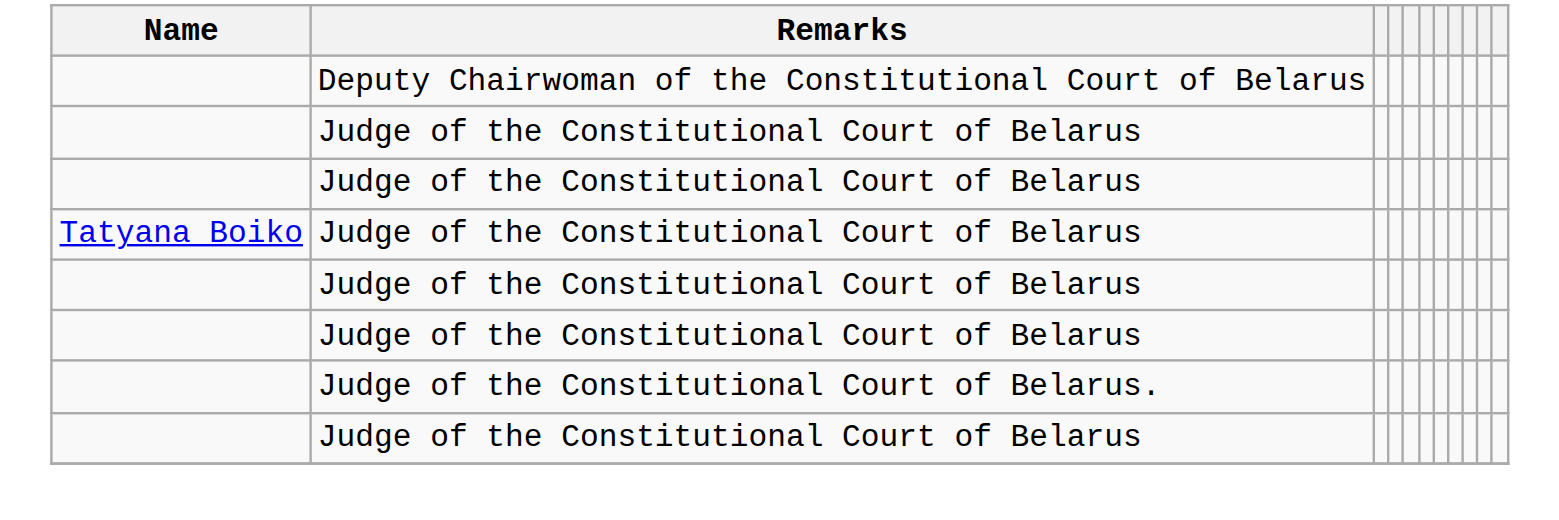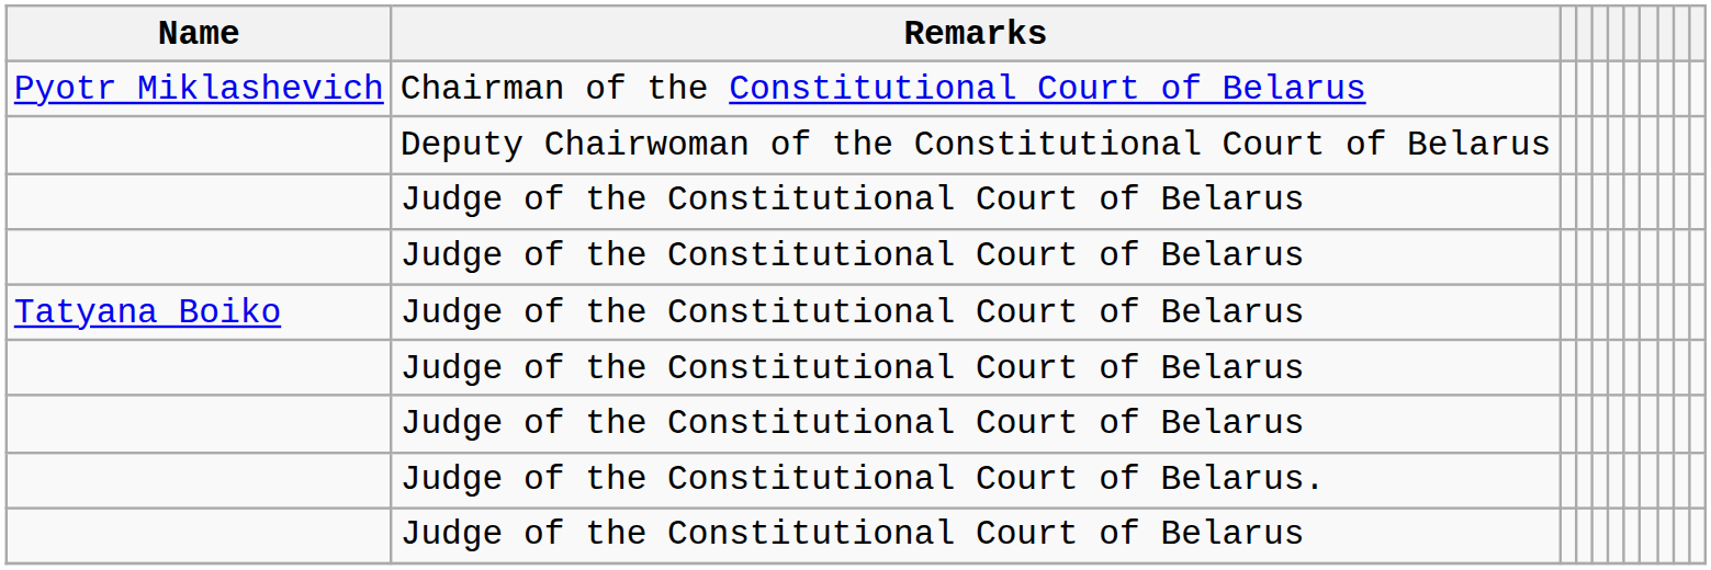 <table class="wikitable sortable" style="margin: auto">
 <tr>
 <th>Name</th>
 <th>Remarks</th>
 <th></th>
 <th></th>
 <th></th>
 <th></th>
 <th></th>
 <th></th>
 <th></th>
 <th></th>
 <th></th>
+</tr>
+<tr>
+<td><a href='#'>Pyotr Miklashevich</a></td>
+<td>Chairman of the <a href='#'>Constitutional Court of Belarus</a></td>
+<td style="text-align:center;"></td>
+<td style="text-align:center;"></td>
+<td style="text-align:center;"></td>
+<td style="text-align:center;"></td>
+<td style="text-align:center;"></td>
+<td style="text-align:center;"></td>
+<td style="text-align:center;"></td>
+<td style="text-align:center;"></td>
+<td style="text-align:center;"></td>
 </tr>
 <tr>
 <td></td>
 <td>Deputy Chairwoman of the Constitutional Court of Belarus</td>
 <td style="text-align:center;"></td>
 <td style="text-align:center;"></td>
 <td style="text-align:center;"></td>
 <td></td>
 <td></td>
 <td></td>
 <td></td>
 <td></td>
 <td></td>
 </tr>
 <tr>
 <td></td>
 <td>Judge of the Constitutional Court of Belarus</td>
 <td style="text-align:center;"></td>
 <td style="text-align:center;"></td>
 <td style="text-align:center;"></td>
 <td></td>
 <td></td>
 <td></td>
 <td></td>
 <td></td>
 <td></td>
 </tr>
 <tr>
 <td></td>
 <td>Judge of the Constitutional Court of Belarus</td>
 <td style="text-align:center;"></td>
 <td style="text-align:center;"></td>
 <td style="text-align:center;"></td>
 <td></td>
 <td></td>
 <td></td>
 <td></td>
 <td></td>
 <td></td>
 </tr>
 <tr>
 <td><a href='#'>Tatyana Boiko</a></td>
 <td>Judge of the Constitutional Court of Belarus</td>
 <td style="text-align:center;"></td>
 <td style="text-align:center;"></td>
 <td style="text-align:center;"></td>
 <td></td>
 <td></td>
 <td></td>
 <td></td>
 <td></td>
 <td></td>
 </tr>
 <tr>
 <td></td>
 <td>Judge of the Constitutional Court of Belarus</td>
 <td style="text-align:center;"></td>
 <td style="text-align:center;"></td>
 <td style="text-align:center;"></td>
 <td></td>
 <td></td>
 <td></td>
 <td></td>
 <td></td>
 <td></td>
 </tr>
 <tr>
 <td></td>
 <td>Judge of the Constitutional Court of Belarus</td>
 <td style="text-align:center;"></td>
 <td style="text-align:center;"></td>
 <td style="text-align:center;"></td>
 <td></td>
 <td></td>
 <td></td>
 <td></td>
 <td></td>
 <td></td>
 </tr>
 <tr>
 <td></td>
 <td>Judge of the Constitutional Court of Belarus.</td>
 <td style="text-align:center;"></td>
 <td style="text-align:center;"></td>
 <td style="text-align:center;"></td>
 <td></td>
 <td></td>
 <td></td>
 <td></td>
 <td></td>
 <td></td>
 </tr>
 <tr>
 <td></td>
 <td>Judge of the Constitutional Court of Belarus</td>
 <td style="text-align:center;"></td>
 <td style="text-align:center;"></td>
 <td style="text-align:center;"></td>
 <td></td>
 <td></td>
 <td></td>
 <td></td>
 <td></td>
 <td></td>
 </tr>
 <tr>
 </tr>
 </table>
